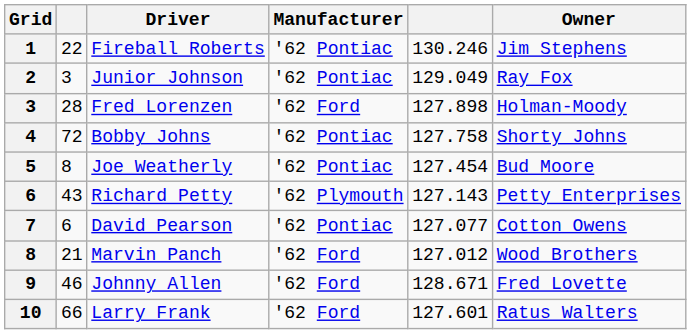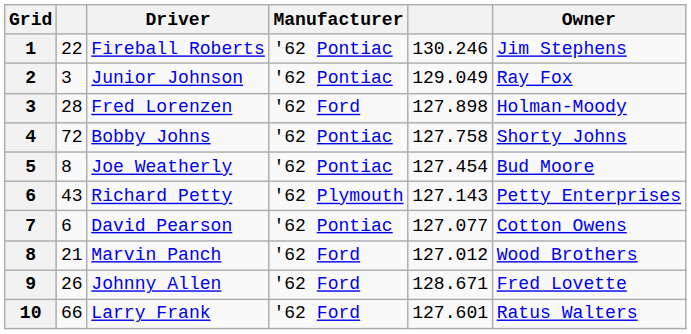 <table class="wikitable">
 <tr>
 <th>Grid</th>
 <th></th>
 <th>Driver</th>
 <th>Manufacturer</th>
 <th></th>
 <th>Owner</th>
 </tr>
 <tr>
 <th>1</th>
 <td>22</td>
 <td><a href='#'>Fireball Roberts</a></td>
 <td>'62 <a href='#'>Pontiac</a></td>
 <td>130.246</td>
 <td><a href='#'>Jim Stephens</a></td>
 </tr>
 <tr>
 <th>2</th>
 <td>3</td>
 <td><a href='#'>Junior Johnson</a></td>
 <td>'62 <a href='#'>Pontiac</a></td>
 <td>129.049</td>
 <td><a href='#'>Ray Fox</a></td>
 </tr>
 <tr>
 <th>3</th>
 <td>28</td>
 <td><a href='#'>Fred Lorenzen</a></td>
 <td>'62 <a href='#'>Ford</a></td>
 <td>127.898</td>
 <td><a href='#'>Holman-Moody</a></td>
 </tr>
 <tr>
 <th>4</th>
 <td>72</td>
 <td><a href='#'>Bobby Johns</a></td>
 <td>'62 <a href='#'>Pontiac</a></td>
 <td>127.758</td>
 <td><a href='#'>Shorty Johns</a></td>
 </tr>
 <tr>
 <th>5</th>
 <td>8</td>
 <td><a href='#'>Joe Weatherly</a></td>
 <td>'62 <a href='#'>Pontiac</a></td>
 <td>127.454</td>
 <td><a href='#'>Bud Moore</a></td>
 </tr>
 <tr>
 <th>6</th>
 <td>43</td>
 <td><a href='#'>Richard Petty</a></td>
 <td>'62 <a href='#'>Plymouth</a></td>
 <td>127.143</td>
 <td><a href='#'>Petty Enterprises</a></td>
 </tr>
 <tr>
 <th>7</th>
 <td>6</td>
 <td><a href='#'>David Pearson</a></td>
 <td>'62 <a href='#'>Pontiac</a></td>
 <td>127.077</td>
 <td><a href='#'>Cotton Owens</a></td>
 </tr>
 <tr>
 <th>8</th>
 <td>21</td>
 <td><a href='#'>Marvin Panch</a></td>
 <td>'62 <a href='#'>Ford</a></td>
 <td>127.012</td>
 <td><a href='#'>Wood Brothers</a></td>
 </tr>
 <tr>
 <th>9</th>
-<td>46</td>
+<td>26</td>
 <td><a href='#'>Johnny Allen</a></td>
 <td>'62 <a href='#'>Ford</a></td>
 <td>128.671</td>
 <td><a href='#'>Fred Lovette</a></td>
 </tr>
 <tr>
 <th>10</th>
 <td>66</td>
 <td><a href='#'>Larry Frank</a></td>
 <td>'62 <a href='#'>Ford</a></td>
 <td>127.601</td>
 <td><a href='#'>Ratus Walters</a></td>
 </tr>
 </table>
